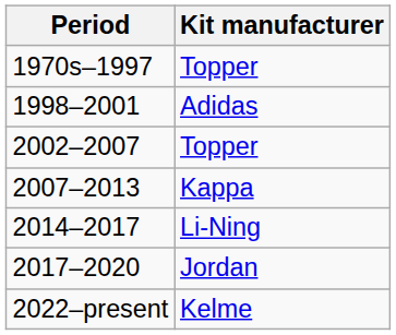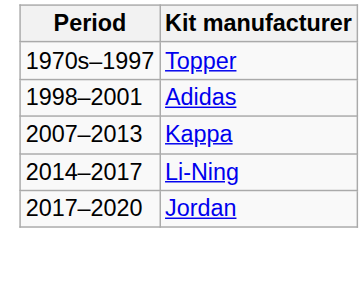 <table class="wikitable" width= % style="text-align: ;font-size:%; margin-left:1em; float:right">
 <tr>
 <th width=>Period</th>
 <th width=>Kit manufacturer</th>
 </tr>
 <tr>
 <td>1970s–1997</td>
 <td><a href='#'>Topper</a></td>
 </tr>
 <tr>
 <td>1998–2001</td>
 <td><a href='#'>Adidas</a></td>
 </tr>
 <tr>
-<td>2002–2007</td>
-<td><a href='#'>Topper</a></td>
-</tr>
-<tr>
 <td>2007–2013</td>
 <td><a href='#'>Kappa</a></td>
 </tr>
 <tr>
 <td>2014–2017</td>
 <td><a href='#'>Li-Ning</a></td>
 </tr>
 <tr>
 <td>2017–2020</td>
 <td><a href='#'>Jordan</a></td>
 </tr>
-<tr>
-<td>2022–present</td>
-<td><a href='#'>Kelme</a></td>
-</tr>
 </table>
